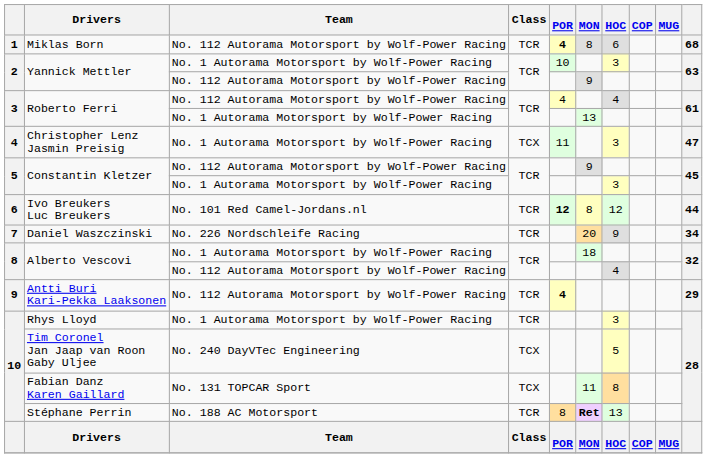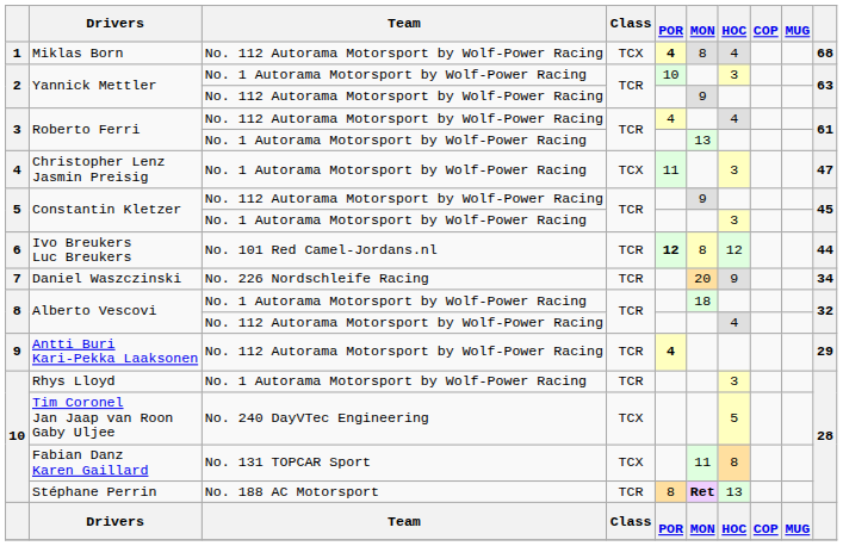 <table align=left| class="wikitable" style="font-size: 85%; text-align: center">
 <tr valign="top">
 <th valign=middle></th>
 <th valign=middle>Drivers</th>
 <th valign=middle>Team</th>
 <th valign=middle>Class</th>
 <th><br><a href='#'>POR</a></th>
 <th><br><a href='#'>MON</a></th>
 <th><br><a href='#'>HOC</a></th>
 <th><br><a href='#'>COP</a></th>
 <th><br><a href='#'>MUG</a></th>
 <th valign=middle>  </th>
 </tr>
 <tr>
 <th>1</th>
 <td align=left> Miklas Born</td>
 <td align=left> No. 112 Autorama Motorsport by Wolf-Power Racing</td>
-<td>TCR</td>
+<td>TCX</td>
 <td style="background:#FFFFBF;"><strong>4</strong></td>
 <td style="background:#DFDFDF;">8</td>
-<td style="background:#DFDFDF;">6</td>
+<td style="background:#DFDFDF;">4</td>
 <td></td>
 <td></td>
 <th>68</th>
 </tr>
 <tr>
 <th rowspan=2>2</th>
 <td rowspan=2 align=left> Yannick Mettler</td>
 <td align=left> No. 1 Autorama Motorsport by Wolf-Power Racing</td>
 <td rowspan=2>TCR</td>
 <td style="background:#DFFFDF;">10</td>
 <td></td>
 <td style="background:#FFFFBF;">3</td>
 <td></td>
 <td></td>
 <th rowspan=2>63</th>
 </tr>
 <tr>
 <td align=left> No. 112 Autorama Motorsport by Wolf-Power Racing</td>
 <td></td>
 <td style="background:#DFDFDF;">9</td>
 <td></td>
 <td></td>
 <td></td>
 </tr>
 <tr>
 <th rowspan=2>3</th>
 <td rowspan=2 align=left> Roberto Ferri</td>
 <td align=left> No. 112 Autorama Motorsport by Wolf-Power Racing</td>
 <td rowspan=2>TCR</td>
 <td style="background:#FFFFBF;">4</td>
 <td></td>
 <td style="background:#DFDFDF;">4</td>
 <td></td>
 <td></td>
 <th rowspan=2>61</th>
 </tr>
 <tr>
 <td align=left> No. 1 Autorama Motorsport by Wolf-Power Racing</td>
 <td></td>
 <td style="background:#DFFFDF;">13</td>
 <td></td>
 <td></td>
 <td></td>
 </tr>
 <tr>
 <th>4</th>
 <td align=left> Christopher Lenz<br> Jasmin Preisig</td>
 <td align=left> No. 1 Autorama Motorsport by Wolf-Power Racing</td>
 <td>TCX</td>
 <td style="background:#DFFFDF;">11</td>
 <td></td>
 <td style="background:#FFFFBF;">3</td>
 <td></td>
 <td></td>
 <th>47</th>
 </tr>
 <tr>
 <th rowspan=2>5</th>
 <td rowspan=2 align=left> Constantin Kletzer</td>
 <td align=left> No. 112 Autorama Motorsport by Wolf-Power Racing</td>
 <td rowspan=2>TCR</td>
 <td></td>
 <td style="background:#DFDFDF;">9</td>
 <td></td>
 <td></td>
 <td></td>
 <th rowspan=2>45</th>
 </tr>
 <tr>
 <td align=left> No. 1 Autorama Motorsport by Wolf-Power Racing</td>
 <td></td>
 <td></td>
 <td style="background:#FFFFBF;">3</td>
 <td></td>
 <td></td>
 </tr>
 <tr>
 <th>6</th>
 <td align=left> Ivo Breukers<br> Luc Breukers</td>
 <td align=left> No. 101 Red Camel-Jordans.nl</td>
 <td>TCR</td>
 <td style="background:#DFFFDF;"><strong>12</strong></td>
 <td style="background:#FFFFBF;">8</td>
 <td style="background:#DFFFDF;">12</td>
 <td></td>
 <td></td>
 <th>44</th>
 </tr>
 <tr>
 <th>7</th>
 <td align=left> Daniel Waszczinski</td>
 <td align=left> No. 226 Nordschleife Racing</td>
 <td>TCR</td>
 <td></td>
 <td style="background:#FFDF9F;">20</td>
 <td style="background:#DFDFDF;">9</td>
 <td></td>
 <td></td>
 <th>34</th>
 </tr>
 <tr>
 <th rowspan=2>8</th>
 <td rowspan=2 align=left> Alberto Vescovi</td>
 <td align=left> No. 1 Autorama Motorsport by Wolf-Power Racing</td>
 <td rowspan=2>TCR</td>
 <td></td>
 <td style="background:#DFFFDF;">18</td>
 <td></td>
 <td></td>
 <td></td>
 <th rowspan=2>32</th>
 </tr>
 <tr>
 <td align=left> No. 112 Autorama Motorsport by Wolf-Power Racing</td>
 <td></td>
 <td></td>
 <td style="background:#DFDFDF;">4</td>
 <td></td>
 <td></td>
 </tr>
 <tr>
 <th>9</th>
 <td align=left> <a href='#'>Antti Buri</a><br> <a href='#'>Kari-Pekka Laaksonen</a></td>
 <td align=left> No. 112 Autorama Motorsport by Wolf-Power Racing</td>
 <td>TCR</td>
 <td style="background:#FFFFBF;"><strong>4</strong></td>
 <td></td>
 <td></td>
 <td></td>
 <td></td>
 <th>29</th>
 </tr>
 <tr>
 <th rowspan=4>10</th>
 <td align=left> Rhys Lloyd</td>
 <td align=left> No. 1 Autorama Motorsport by Wolf-Power Racing</td>
 <td>TCR</td>
 <td></td>
 <td></td>
 <td style="background:#FFFFBF;">3</td>
 <td></td>
 <td></td>
 <th rowspan=4>28</th>
 </tr>
 <tr>
 <td align=left> <a href='#'>Tim Coronel</a><br> Jan Jaap van Roon<br> Gaby Uljee</td>
 <td align=left> No. 240 DayVTec Engineering</td>
 <td>TCX</td>
 <td></td>
 <td></td>
 <td style="background:#FFFFBF;">5</td>
 <td></td>
 <td></td>
 </tr>
 <tr>
 <td align=left> Fabian Danz<br> <a href='#'>Karen Gaillard</a></td>
 <td align=left> No. 131 TOPCAR Sport</td>
 <td>TCX</td>
 <td></td>
 <td style="background:#DFFFDF;">11</td>
 <td style="background:#FFDF9F;">8</td>
 <td></td>
 <td></td>
 </tr>
 <tr>
 <td align=left> Stéphane Perrin</td>
 <td align=left> No. 188 AC Motorsport</td>
 <td>TCR</td>
 <td style="background:#FFDF9F;">8</td>
 <td style="background:#EFCFFF;"><strong>Ret</strong></td>
 <td style="background:#DFFFDF;">13</td>
 <td></td>
 <td></td>
 </tr>
 <tr>
 <th valign=middle></th>
 <th valign=middle>Drivers</th>
 <th valign=middle>Team</th>
 <th valign=middle>Class</th>
 <th><br><a href='#'>POR</a></th>
 <th><br><a href='#'>MON</a></th>
 <th><br><a href='#'>HOC</a></th>
 <th><br><a href='#'>COP</a></th>
 <th><br><a href='#'>MUG</a></th>
 <th valign=middle>  </th>
 </tr>
 <tr>
 </tr>
 </table>
